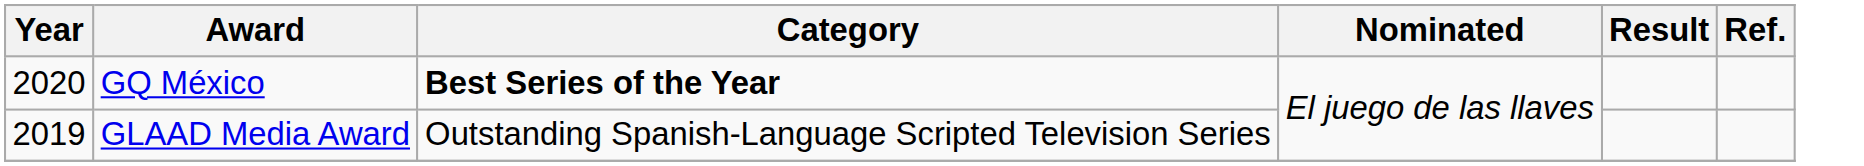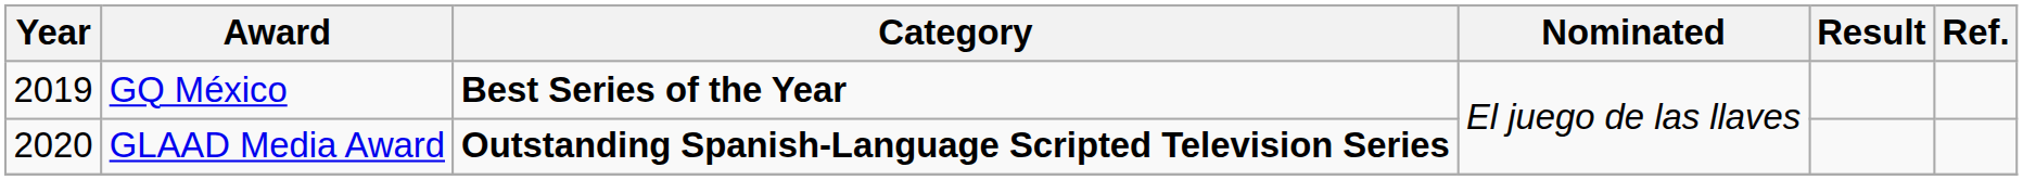 <table class="wikitable plainrowheaders">
 <tr>
 <th scope="col">Year</th>
 <th scope="col">Award</th>
 <th scope="col">Category</th>
 <th scope="col">Nominated</th>
 <th scope="col">Result</th>
 <th scope="col">Ref.</th>
 </tr>
 <tr>
-<td>2020</td>
+<td>2019</td>
 <td><a href='#'>GQ México</a></td>
 <td><strong>Best Series of the Year</strong></td>
 <td rowspan="2"><em>El juego de las llaves</em></td>
 <td></td>
 <td></td>
 </tr>
 <tr>
-<td>2019</td>
+<td>2020</td>
 <td><a href='#'>GLAAD Media Award</a></td>
-<td>Outstanding Spanish-Language Scripted Television Series</td>
+<td><strong>Outstanding Spanish-Language Scripted Television Series</strong></td>
 <td></td>
 <td></td>
 </tr>
 <tr>
 </tr>
 </table>
